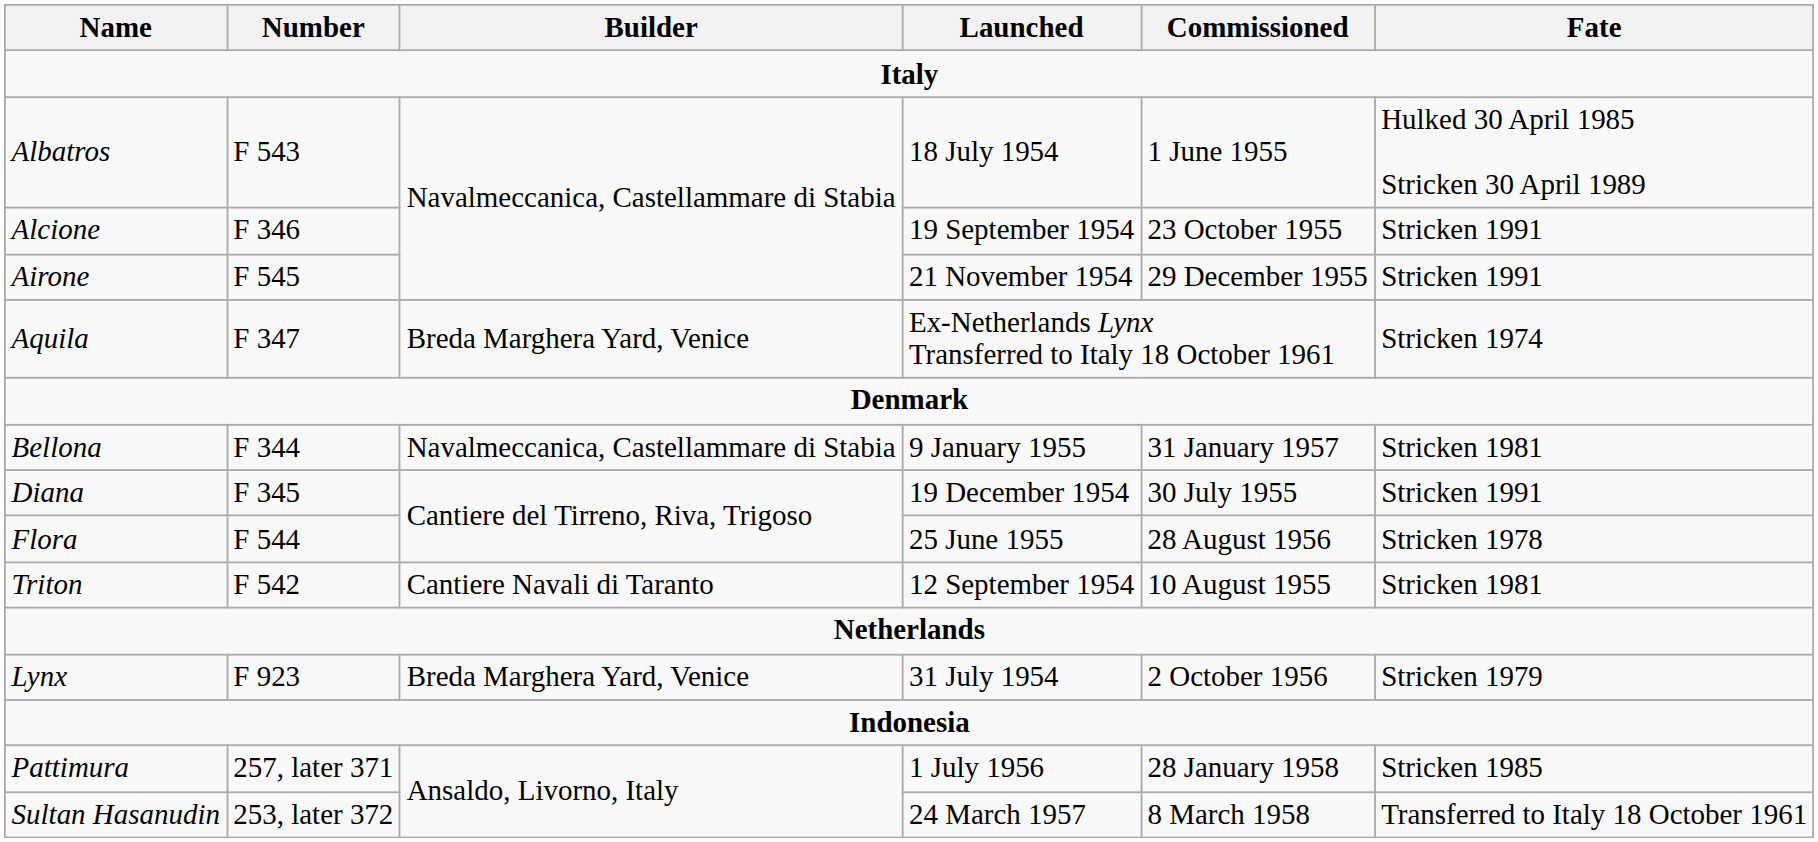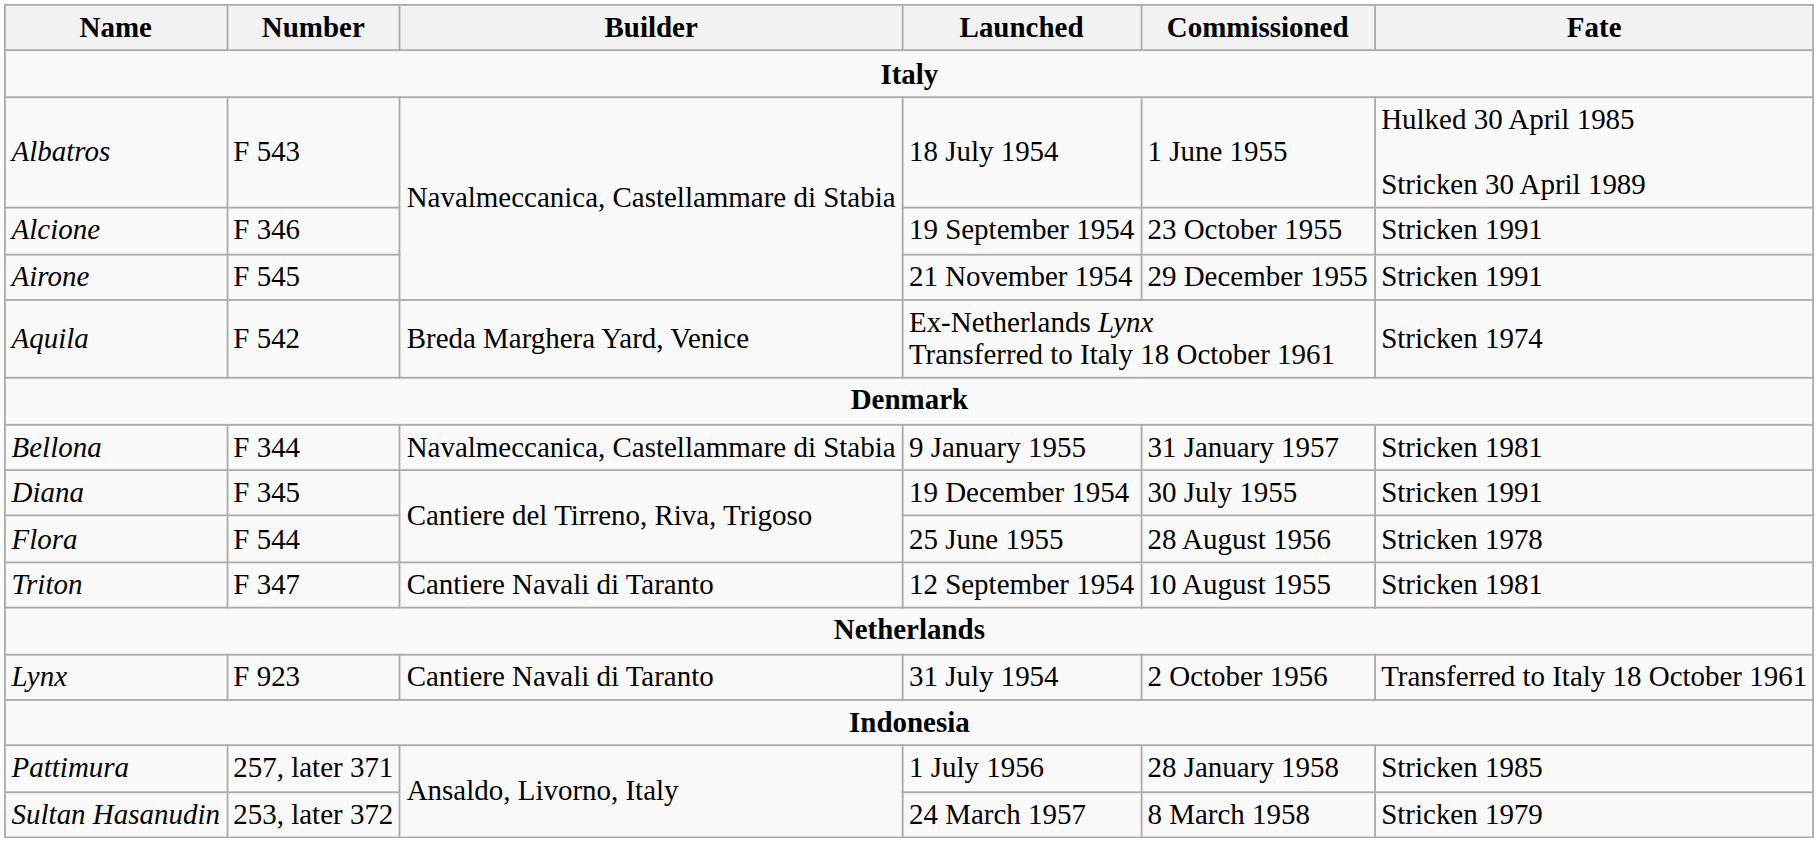 <table class="wikitable">
 <tr>
 <th>Name</th>
 <th>Number</th>
 <th>Builder</th>
 <th>Launched</th>
 <th>Commissioned</th>
 <th>Fate</th>
 </tr>
 <tr>
 <td colspan="6" style="text-align: center;"><strong>Italy</strong></td>
 </tr>
 <tr>
 <td><em>Albatros</em></td>
 <td>F 543</td>
 <td rowspan=3>Navalmeccanica, Castellammare di Stabia</td>
 <td>18 July 1954</td>
 <td>1 June 1955</td>
 <td>Hulked 30 April 1985<br><br>Stricken 30 April 1989</td>
 </tr>
 <tr>
 <td><em>Alcione</em></td>
 <td>F 346</td>
 <td>19 September 1954</td>
 <td>23 October 1955</td>
 <td>Stricken 1991</td>
 </tr>
 <tr>
 <td><em>Airone</em></td>
 <td>F 545</td>
 <td>21 November 1954</td>
 <td>29 December 1955</td>
 <td>Stricken 1991</td>
 </tr>
 <tr>
 <td><em>Aquila</em></td>
-<td>F 347</td>
+<td>F 542</td>
 <td>Breda Marghera Yard, Venice</td>
 <td colspan="2">Ex-Netherlands <em>Lynx</em><br> Transferred to Italy 18 October 1961</td>
 <td>Stricken 1974</td>
 </tr>
 <tr>
 <td colspan="6" style="text-align: center;"><strong>Denmark</strong></td>
 </tr>
 <tr>
 <td><em>Bellona</em></td>
 <td>F 344</td>
 <td>Navalmeccanica, Castellammare di Stabia</td>
 <td>9 January 1955</td>
 <td>31 January 1957</td>
 <td>Stricken 1981</td>
 </tr>
 <tr>
 <td><em>Diana</em></td>
 <td>F 345</td>
 <td rowspan=2>Cantiere del Tirreno, Riva, Trigoso</td>
 <td>19 December 1954</td>
 <td>30 July 1955</td>
 <td>Stricken 1991</td>
 </tr>
 <tr>
 <td><em>Flora</em></td>
 <td>F 544</td>
 <td>25 June 1955</td>
 <td>28 August 1956</td>
 <td>Stricken 1978</td>
 </tr>
 <tr>
 <td><em>Triton</em></td>
-<td>F 542</td>
+<td>F 347</td>
 <td>Cantiere Navali di Taranto</td>
 <td>12 September 1954</td>
 <td>10 August 1955</td>
 <td>Stricken 1981</td>
 </tr>
 <tr>
 <td colspan="6" style="text-align: center;"><strong>Netherlands</strong></td>
 </tr>
 <tr>
 <td><em>Lynx</em></td>
 <td>F 923</td>
-<td>Breda Marghera Yard, Venice</td>
+<td>Cantiere Navali di Taranto</td>
 <td>31 July 1954</td>
 <td>2 October 1956</td>
-<td>Stricken 1979</td>
+<td>Transferred to Italy 18 October 1961</td>
 </tr>
 <tr>
 <td colspan="6" style="text-align: center;"><strong>Indonesia</strong></td>
 </tr>
 <tr>
 <td><em>Pattimura</em></td>
 <td>257, later 371</td>
 <td rowspan=2>Ansaldo, Livorno, Italy</td>
 <td>1 July 1956</td>
 <td>28 January 1958</td>
 <td>Stricken 1985</td>
 </tr>
 <tr>
 <td><em>Sultan Hasanudin</em></td>
 <td>253, later 372</td>
 <td>24 March 1957</td>
 <td>8 March 1958</td>
-<td>Transferred to Italy 18 October 1961</td>
+<td>Stricken 1979</td>
 </tr>
 </table>
